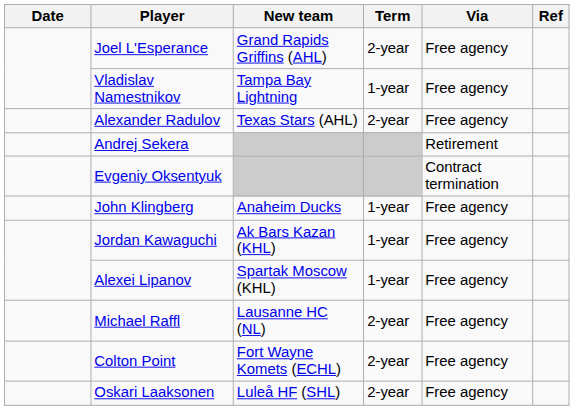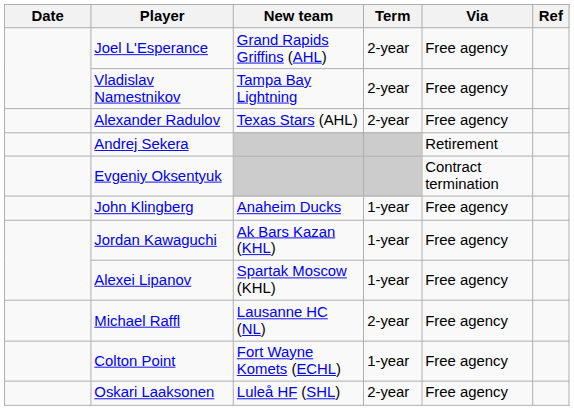 <table class="wikitable">
 <tr style="background:#ddd; text-align:center;">
 <th style="width: 10em;">Date</th>
 <th style="width: 14em;">Player</th>
 <th style="width: 14em;">New team</th>
 <th style="width: 5em;">Term</th>
 <th style="width: 10em;">Via</th>
 <th style="width: 2.5em;">Ref</th>
 </tr>
 <tr>
 <td rowspan=2></td>
 <td><a href='#'>Joel L'Esperance</a></td>
 <td><a href='#'>Grand Rapids Griffins</a> (<a href='#'>AHL</a>)</td>
 <td>2-year</td>
 <td>Free agency</td>
 <td></td>
 </tr>
 <tr>
 <td><a href='#'>Vladislav Namestnikov</a></td>
 <td><a href='#'>Tampa Bay Lightning</a></td>
-<td>1-year</td>
+<td>2-year</td>
 <td>Free agency</td>
 <td></td>
 </tr>
 <tr>
 <td></td>
 <td><a href='#'>Alexander Radulov</a></td>
 <td><a href='#'>Texas Stars</a> (AHL)</td>
 <td>2-year</td>
 <td>Free agency</td>
 <td></td>
 </tr>
 <tr>
 <td></td>
 <td><a href='#'>Andrej Sekera</a></td>
 <td style="background:#ccc;"></td>
 <td style="background:#ccc;"></td>
 <td>Retirement</td>
 <td></td>
 </tr>
 <tr>
 <td></td>
 <td><a href='#'>Evgeniy Oksentyuk</a></td>
 <td style="background:#ccc;"></td>
 <td style="background:#ccc;"></td>
 <td>Contract termination</td>
 <td></td>
 </tr>
 <tr>
 <td></td>
 <td><a href='#'>John Klingberg</a></td>
 <td><a href='#'>Anaheim Ducks</a></td>
 <td>1-year</td>
 <td>Free agency</td>
 <td></td>
 </tr>
 <tr>
 <td rowspan=2></td>
 <td><a href='#'>Jordan Kawaguchi</a></td>
 <td><a href='#'>Ak Bars Kazan</a> (<a href='#'>KHL</a>)</td>
 <td>1-year</td>
 <td>Free agency</td>
 <td></td>
 </tr>
 <tr>
 <td><a href='#'>Alexei Lipanov</a></td>
 <td><a href='#'>Spartak Moscow</a> (KHL)</td>
 <td>1-year</td>
 <td>Free agency</td>
 <td></td>
 </tr>
 <tr>
 <td></td>
 <td><a href='#'>Michael Raffl</a></td>
 <td><a href='#'>Lausanne HC</a> (<a href='#'>NL</a>)</td>
 <td>2-year</td>
 <td>Free agency</td>
 <td></td>
 </tr>
 <tr>
 <td></td>
 <td><a href='#'>Colton Point</a></td>
 <td><a href='#'>Fort Wayne Komets</a> (<a href='#'>ECHL</a>)</td>
-<td>2-year</td>
+<td>1-year</td>
 <td>Free agency</td>
 <td></td>
 </tr>
 <tr>
 <td></td>
 <td><a href='#'>Oskari Laaksonen</a></td>
 <td><a href='#'>Luleå HF</a> (<a href='#'>SHL</a>)</td>
 <td>2-year</td>
 <td>Free agency</td>
 <td></td>
 </tr>
 </table>
